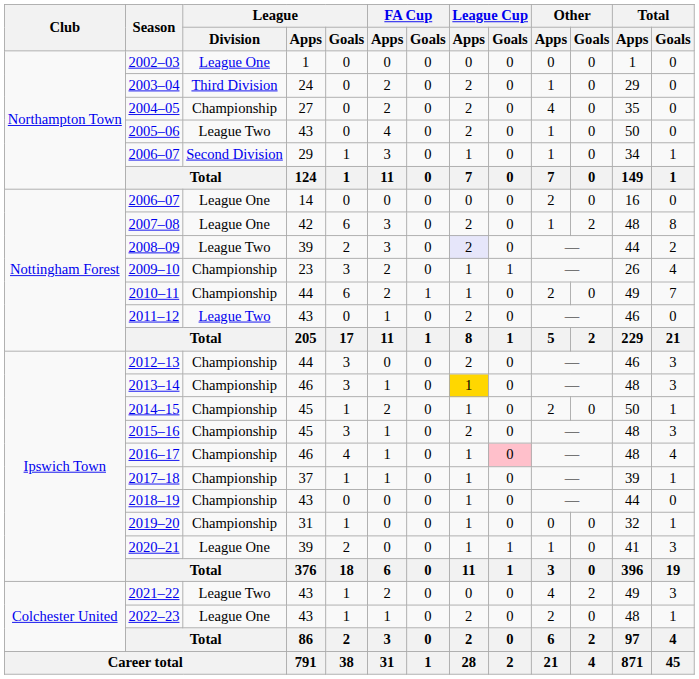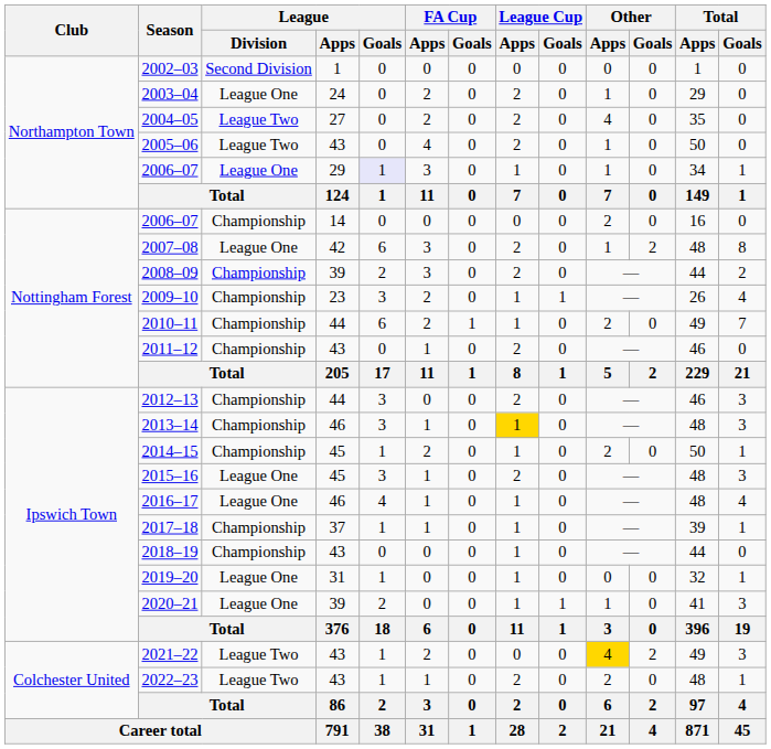 <table class=wikitable style="text-align:center;">
 <tr>
 <th rowspan=2>Club</th>
 <th rowspan=2>Season</th>
 <th colspan=3>League</th>
 <th colspan=2><a href='#'>FA Cup</a></th>
 <th colspan=2><a href='#'>League Cup</a></th>
 <th colspan=2>Other</th>
 <th colspan=2>Total</th>
 </tr>
 <tr>
 <th>Division</th>
 <th>Apps</th>
 <th>Goals</th>
 <th>Apps</th>
 <th>Goals</th>
 <th>Apps</th>
 <th>Goals</th>
 <th>Apps</th>
 <th>Goals</th>
 <th>Apps</th>
 <th>Goals</th>
 </tr>
 <tr>
 <td rowspan=6><a href='#'>Northampton Town</a></td>
 <td><a href='#'>2002–03</a></td>
-<td><a href='#'>League One</a></td>
+<td><a href='#'>Second Division</a></td>
 <td>1</td>
 <td>0</td>
 <td>0</td>
 <td>0</td>
 <td>0</td>
 <td>0</td>
 <td>0</td>
 <td>0</td>
 <td>1</td>
 <td>0</td>
 </tr>
 <tr>
 <td><a href='#'>2003–04</a></td>
-<td><a href='#'>Third Division</a></td>
+<td>League One</td>
 <td>24</td>
 <td>0</td>
 <td>2</td>
 <td>0</td>
 <td>2</td>
 <td>0</td>
 <td>1</td>
 <td>0</td>
 <td>29</td>
 <td>0</td>
 </tr>
 <tr>
 <td><a href='#'>2004–05</a></td>
-<td>Championship</td>
+<td><a href='#'>League Two</a></td>
 <td>27</td>
 <td>0</td>
 <td>2</td>
 <td>0</td>
 <td>2</td>
 <td>0</td>
 <td>4</td>
 <td>0</td>
 <td>35</td>
 <td>0</td>
 </tr>
 <tr>
 <td><a href='#'>2005–06</a></td>
 <td>League Two</td>
 <td>43</td>
 <td>0</td>
 <td>4</td>
 <td>0</td>
 <td>2</td>
 <td>0</td>
 <td>1</td>
 <td>0</td>
 <td>50</td>
 <td>0</td>
 </tr>
 <tr>
 <td><a href='#'>2006–07</a></td>
-<td><a href='#'>Second Division</a></td>
+<td><a href='#'>League One</a></td>
 <td>29</td>
-<td>1</td>
+<td style="background: lavender;">1</td>
 <td>3</td>
 <td>0</td>
 <td>1</td>
 <td>0</td>
 <td>1</td>
 <td>0</td>
 <td>34</td>
 <td>1</td>
 </tr>
 <tr>
 <th colspan=2>Total</th>
 <th>124</th>
 <th>1</th>
 <th>11</th>
 <th>0</th>
 <th>7</th>
 <th>0</th>
 <th>7</th>
 <th>0</th>
 <th>149</th>
 <th>1</th>
 </tr>
 <tr>
 <td rowspan=7><a href='#'>Nottingham Forest</a></td>
 <td><a href='#'>2006–07</a></td>
-<td>League One</td>
+<td>Championship</td>
 <td>14</td>
 <td>0</td>
 <td>0</td>
 <td>0</td>
 <td>0</td>
 <td>0</td>
 <td>2</td>
 <td>0</td>
 <td>16</td>
 <td>0</td>
 </tr>
 <tr>
 <td><a href='#'>2007–08</a></td>
 <td>League One</td>
 <td>42</td>
 <td>6</td>
 <td>3</td>
 <td>0</td>
 <td>2</td>
 <td>0</td>
 <td>1</td>
 <td>2</td>
 <td>48</td>
 <td>8</td>
 </tr>
 <tr>
 <td><a href='#'>2008–09</a></td>
-<td>League Two</td>
+<td><a href='#'>Championship</a></td>
 <td>39</td>
 <td>2</td>
 <td>3</td>
 <td>0</td>
-<td style="background: lavender;">2</td>
+<td>2</td>
 <td>0</td>
 <td colspan="2">—</td>
 <td>44</td>
 <td>2</td>
 </tr>
 <tr>
 <td><a href='#'>2009–10</a></td>
 <td>Championship</td>
 <td>23</td>
 <td>3</td>
 <td>2</td>
 <td>0</td>
 <td>1</td>
 <td>1</td>
 <td colspan="2">—</td>
 <td>26</td>
 <td>4</td>
 </tr>
 <tr>
 <td><a href='#'>2010–11</a></td>
 <td>Championship</td>
 <td>44</td>
 <td>6</td>
 <td>2</td>
 <td>1</td>
 <td>1</td>
 <td>0</td>
 <td>2</td>
 <td>0</td>
 <td>49</td>
 <td>7</td>
 </tr>
 <tr>
 <td><a href='#'>2011–12</a></td>
-<td><a href='#'>League Two</a></td>
+<td>Championship</td>
 <td>43</td>
 <td>0</td>
 <td>1</td>
 <td>0</td>
 <td>2</td>
 <td>0</td>
 <td colspan="2">—</td>
 <td>46</td>
 <td>0</td>
 </tr>
 <tr>
 <th colspan=2>Total</th>
 <th>205</th>
 <th>17</th>
 <th>11</th>
 <th>1</th>
 <th>8</th>
 <th>1</th>
 <th>5</th>
 <th>2</th>
 <th>229</th>
 <th>21</th>
 </tr>
 <tr>
 <td rowspan=10><a href='#'>Ipswich Town</a></td>
 <td><a href='#'>2012–13</a></td>
 <td>Championship</td>
 <td>44</td>
 <td>3</td>
 <td>0</td>
 <td>0</td>
 <td>2</td>
 <td>0</td>
 <td colspan="2">—</td>
 <td>46</td>
 <td>3</td>
 </tr>
 <tr>
 <td><a href='#'>2013–14</a></td>
 <td>Championship</td>
 <td>46</td>
 <td>3</td>
 <td>1</td>
 <td>0</td>
 <td style="background: gold;">1</td>
 <td>0</td>
 <td colspan="2">—</td>
 <td>48</td>
 <td>3</td>
 </tr>
 <tr>
 <td><a href='#'>2014–15</a></td>
 <td>Championship</td>
 <td>45</td>
 <td>1</td>
 <td>2</td>
 <td>0</td>
 <td>1</td>
 <td>0</td>
 <td>2</td>
 <td>0</td>
 <td>50</td>
 <td>1</td>
 </tr>
 <tr>
 <td><a href='#'>2015–16</a></td>
-<td>Championship</td>
+<td>League One</td>
 <td>45</td>
 <td>3</td>
 <td>1</td>
 <td>0</td>
 <td>2</td>
 <td>0</td>
 <td colspan="2">—</td>
 <td>48</td>
 <td>3</td>
 </tr>
 <tr>
 <td><a href='#'>2016–17</a></td>
-<td>Championship</td>
+<td>League One</td>
 <td>46</td>
 <td>4</td>
 <td>1</td>
 <td>0</td>
 <td>1</td>
-<td style="background: pink;">0</td>
+<td>0</td>
 <td colspan="2">—</td>
 <td>48</td>
 <td>4</td>
 </tr>
 <tr>
 <td><a href='#'>2017–18</a></td>
 <td>Championship</td>
 <td>37</td>
 <td>1</td>
 <td>1</td>
 <td>0</td>
 <td>1</td>
 <td>0</td>
 <td colspan="2">—</td>
 <td>39</td>
 <td>1</td>
 </tr>
 <tr>
 <td><a href='#'>2018–19</a></td>
 <td>Championship</td>
 <td>43</td>
 <td>0</td>
 <td>0</td>
 <td>0</td>
 <td>1</td>
 <td>0</td>
 <td colspan="2">—</td>
 <td>44</td>
 <td>0</td>
 </tr>
 <tr>
 <td><a href='#'>2019–20</a></td>
-<td>Championship</td>
+<td>League One</td>
 <td>31</td>
 <td>1</td>
 <td>0</td>
 <td>0</td>
 <td>1</td>
 <td>0</td>
 <td>0</td>
 <td>0</td>
 <td>32</td>
 <td>1</td>
 </tr>
 <tr>
 <td><a href='#'>2020–21</a></td>
 <td>League One</td>
 <td>39</td>
 <td>2</td>
 <td>0</td>
 <td>0</td>
 <td>1</td>
 <td>1</td>
 <td>1</td>
 <td>0</td>
 <td>41</td>
 <td>3</td>
 </tr>
 <tr>
 <th colspan=2>Total</th>
 <th>376</th>
 <th>18</th>
 <th>6</th>
 <th>0</th>
 <th>11</th>
 <th>1</th>
 <th>3</th>
 <th>0</th>
 <th>396</th>
 <th>19</th>
 </tr>
 <tr>
 <td rowspan="3"><a href='#'>Colchester United</a></td>
 <td><a href='#'>2021–22</a></td>
 <td>League Two</td>
 <td>43</td>
 <td>1</td>
 <td>2</td>
 <td>0</td>
 <td>0</td>
 <td>0</td>
-<td>4</td>
+<td style="background: gold;">4</td>
 <td>2</td>
 <td>49</td>
 <td>3</td>
 </tr>
 <tr>
 <td><a href='#'>2022–23</a></td>
-<td>League One</td>
+<td>League Two</td>
 <td>43</td>
 <td>1</td>
 <td>1</td>
 <td>0</td>
 <td>2</td>
 <td>0</td>
 <td>2</td>
 <td>0</td>
 <td>48</td>
 <td>1</td>
 </tr>
 <tr>
 <th colspan="2">Total</th>
 <th>86</th>
 <th>2</th>
 <th>3</th>
 <th>0</th>
 <th>2</th>
 <th>0</th>
 <th>6</th>
 <th>2</th>
 <th>97</th>
 <th>4</th>
 </tr>
 <tr>
 <th colspan="3">Career total</th>
 <th>791</th>
 <th>38</th>
 <th>31</th>
 <th>1</th>
 <th>28</th>
 <th>2</th>
 <th>21</th>
 <th>4</th>
 <th>871</th>
 <th>45</th>
 </tr>
 </table>
